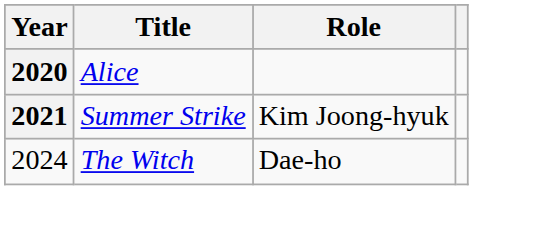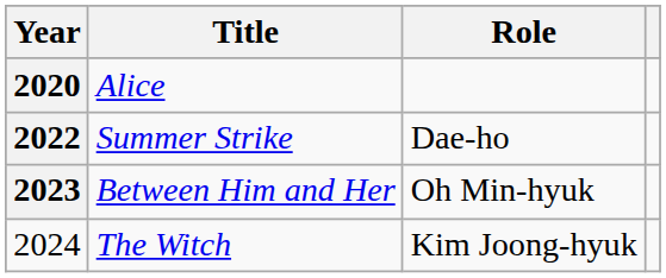 <table class="wikitable sortable plainrowheaders">
 <tr>
 <th scope="col">Year</th>
 <th scope="col">Title</th>
 <th scope="col">Role</th>
 <th scope="col" class="unsortable"></th>
 </tr>
 <tr>
 <th scope="row">2020</th>
 <td><em><a href='#'>Alice</a></em></td>
 <td></td>
 <td></td>
 </tr>
 <tr>
-<th scope="row">2021</th>
+<th scope="row">2022</th>
 <td><em><a href='#'>Summer Strike</a></em></td>
-<td>Kim Joong-hyuk</td>
+<td>Dae-ho</td>
+<td></td>
+</tr>
+<tr>
+<th scope="row">2023</th>
+<td><em><a href='#'>Between Him and Her</a></em></td>
+<td>Oh Min-hyuk</td>
 <td></td>
 </tr>
 <tr>
 <td>2024</td>
 <td><em><a href='#'>The Witch</a></em></td>
-<td>Dae-ho</td>
+<td>Kim Joong-hyuk</td>
 <td></td>
 </tr>
 </table>
